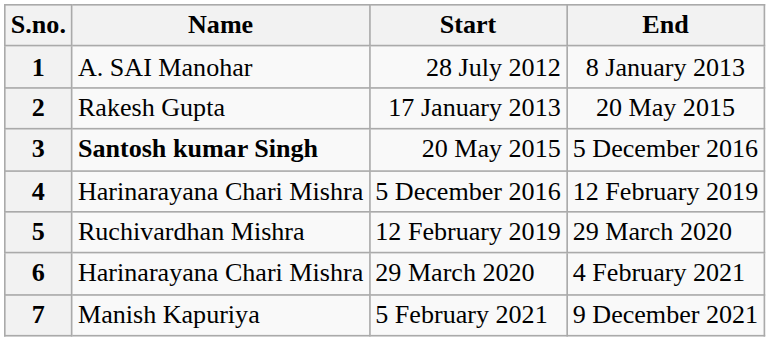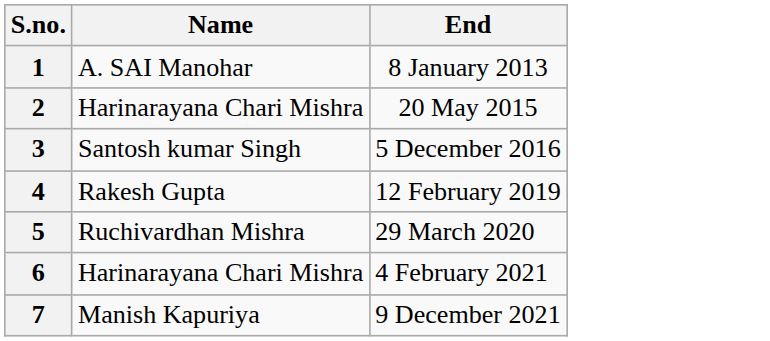 <table class="sortable plainrowheaders wikitable">
 <tr>
 <th scope="col">S.no.</th>
 <th scope="col">Name</th>
-<th scope="col">Start </th>
 <th scope="col">End</th>
 </tr>
 <tr>
 <th scope="row" style="text-align:center">1</th>
 <td>A. SAI Manohar</td>
-<td align="right">28 July 2012</td>
 <td align="center">8 January 2013</td>
 </tr>
 <tr>
 <th scope="row" style="text-align:center">2</th>
-<td>Rakesh Gupta</td>
-<td align="right">17 January 2013</td>
+<td>Harinarayana Chari Mishra</td>
 <td align="center">20  May 2015</td>
 </tr>
 <tr>
 <th scope="row" style="text-align:center">3</th>
-<td><strong>Santosh kumar Singh</strong></td>
-<td align="right">20 May 2015</td>
+<td>Santosh kumar Singh</td>
 <td align="center">5 December 2016</td>
 </tr>
 <tr>
 <th>4</th>
-<td>Harinarayana Chari Mishra</td>
-<td>5 December 2016</td>
+<td>Rakesh Gupta</td>
 <td>12 February 2019</td>
 </tr>
 <tr>
 <th>5</th>
 <td>Ruchivardhan Mishra</td>
-<td>12 February 2019</td>
 <td>29 March 2020</td>
 </tr>
 <tr>
 <th>6</th>
 <td>Harinarayana Chari Mishra</td>
-<td>29 March 2020</td>
 <td>4 February 2021</td>
 </tr>
 <tr>
 <th>7</th>
 <td>Manish Kapuriya</td>
-<td>5 February 2021</td>
 <td>9 December 2021</td>
 </tr>
 </table>
